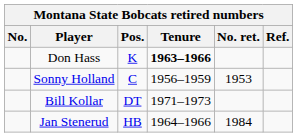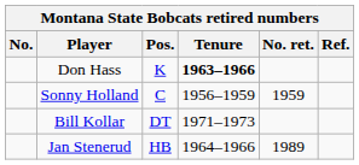 <table class="wikitable" style="text-align:center">
 <tr>
 <th colspan=6 style =><strong>Montana State Bobcats retired numbers</strong></th>
 </tr>
 <tr>
 <th style = >No.</th>
 <th style = >Player</th>
 <th style = >Pos.</th>
 <th style = >Tenure</th>
 <th style = >No. ret.</th>
 <th style = >Ref.</th>
 </tr>
 <tr>
 <td></td>
 <td>Don Hass</td>
 <td><a href='#'>K</a></td>
 <td><strong>1963–1966</strong></td>
 <td></td>
 <td></td>
 </tr>
 <tr>
 <td></td>
 <td><a href='#'>Sonny Holland</a></td>
 <td><a href='#'>C</a></td>
 <td>1956–1959</td>
-<td>1953</td>
+<td>1959</td>
 <td></td>
 </tr>
 <tr>
 <td></td>
 <td><a href='#'>Bill Kollar</a></td>
 <td><a href='#'>DT</a></td>
 <td>1971–1973</td>
 <td></td>
 <td></td>
 </tr>
 <tr>
 <td></td>
 <td><a href='#'>Jan Stenerud</a></td>
 <td><a href='#'>HB</a></td>
 <td>1964–1966</td>
-<td>1984</td>
+<td>1989</td>
 <td></td>
 </tr>
 </table>
